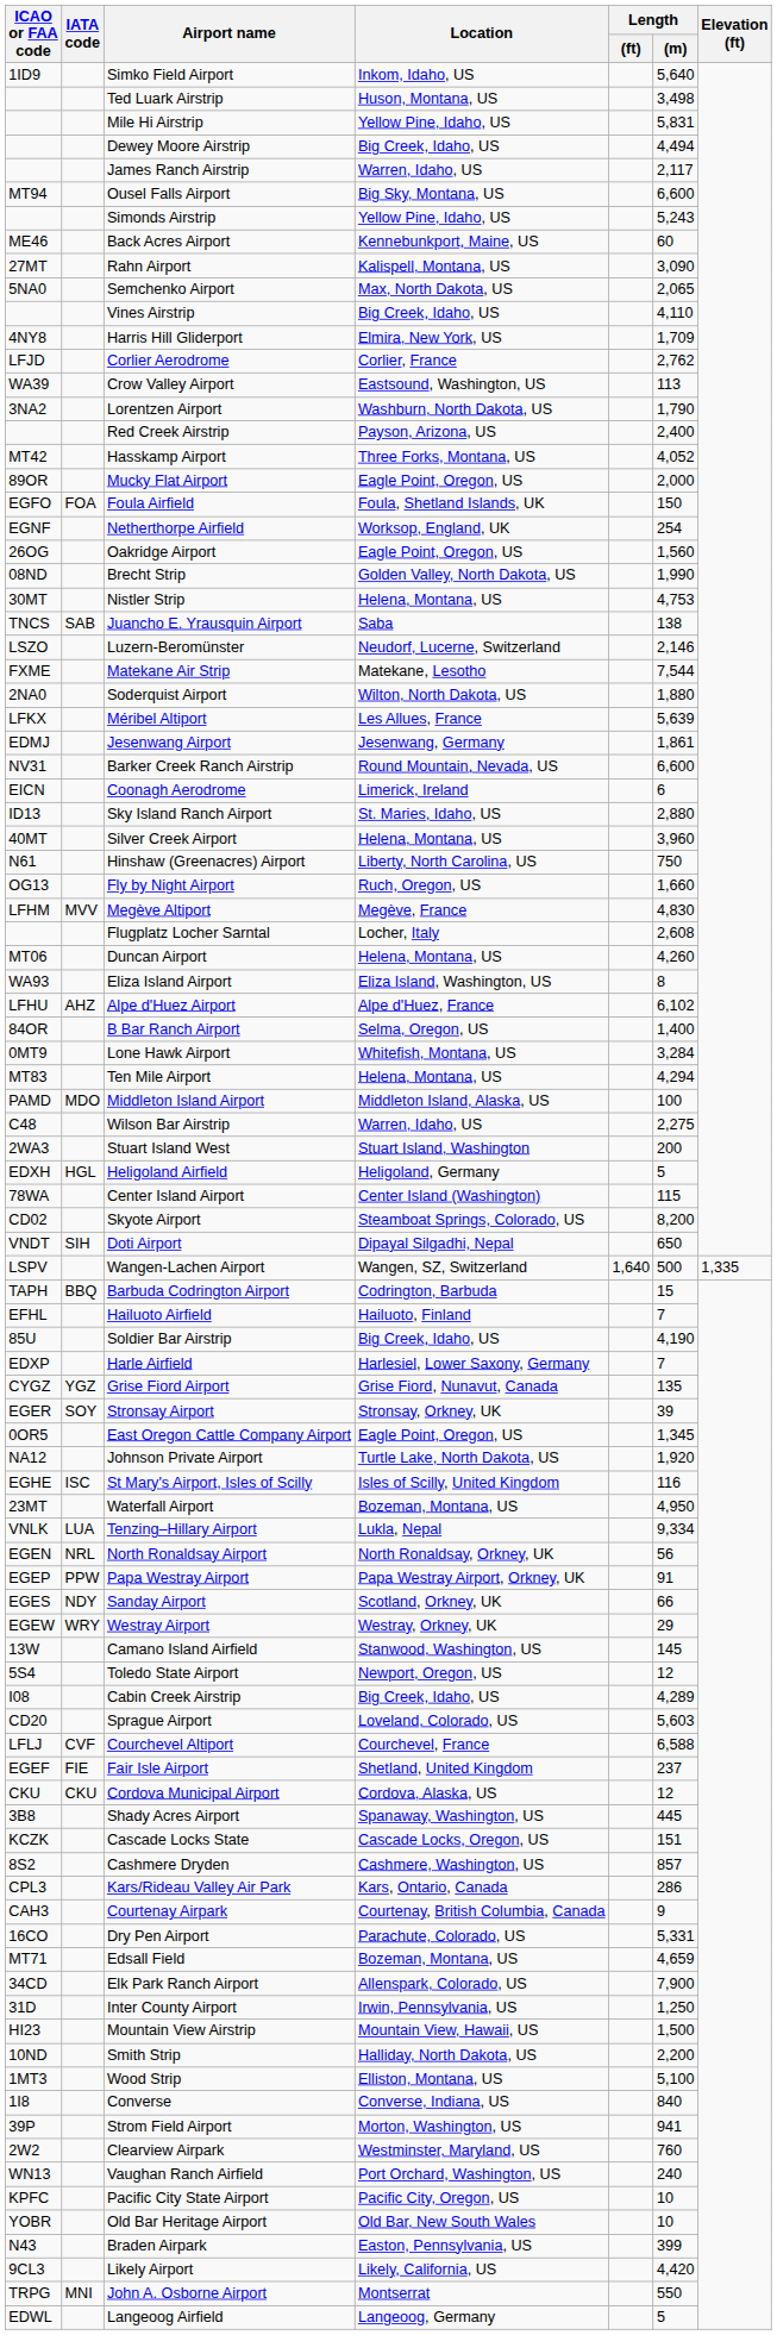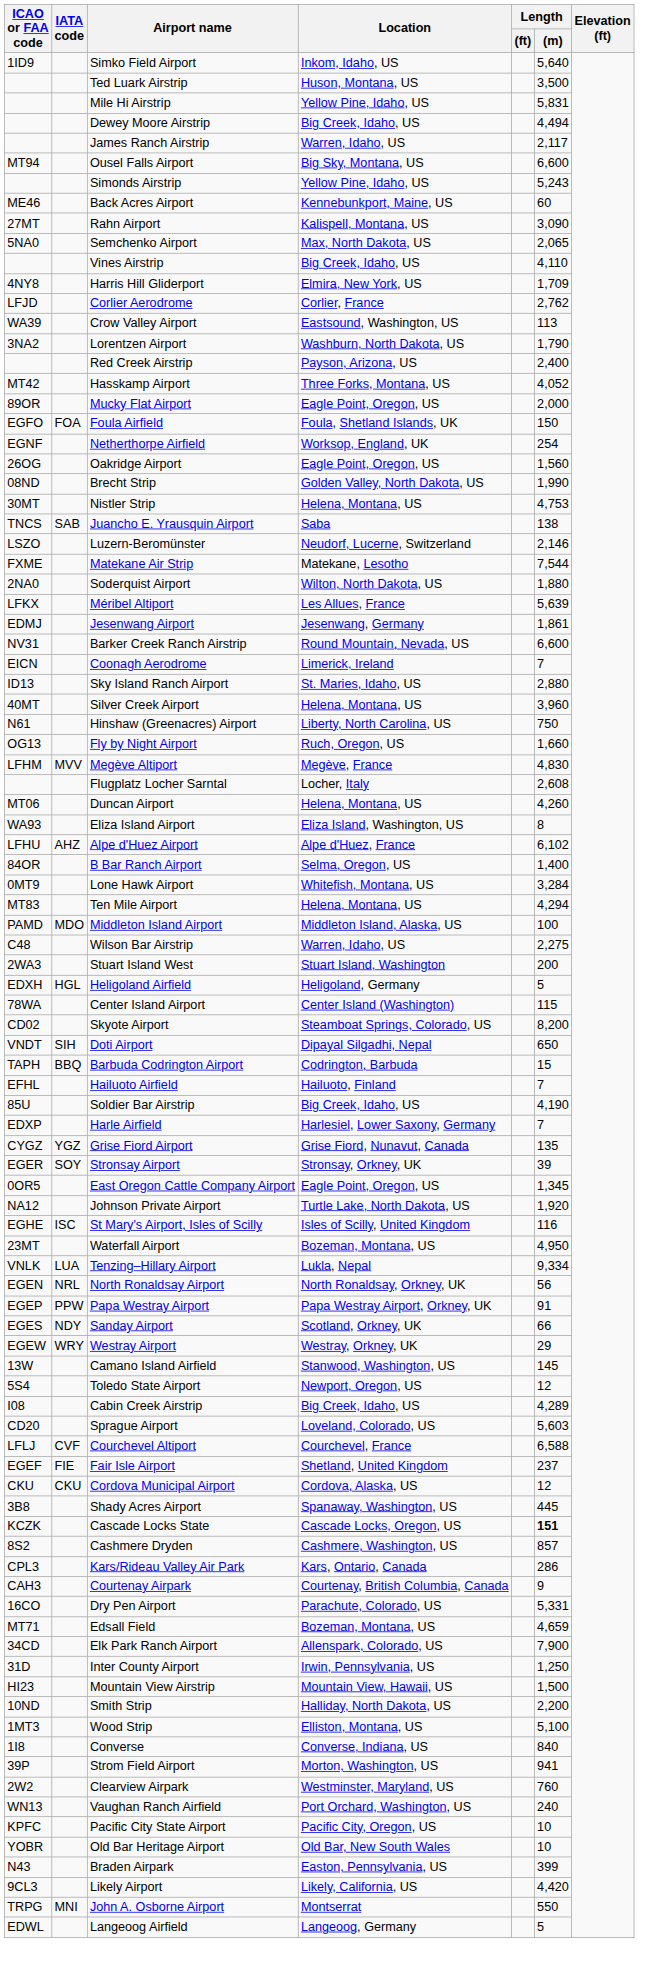 <table class="wikitable sortable">
 <tr>
 <th rowspan=2><a href='#'>ICAO</a><br>or <a href='#'>FAA</a><br>code</th>
 <th rowspan=2><a href='#'>IATA</a><br>code</th>
 <th rowspan=2>Airport name</th>
 <th rowspan=2>Location</th>
 <th colspan=2>Length</th>
 <th rowspan=2>Elevation <br>(ft)</th>
 </tr>
 <tr>
 <th>(ft)</th>
 <th>(m)</th>
 </tr>
 <tr>
 <td>1ID9</td>
 <td></td>
 <td>Simko Field Airport</td>
 <td><a href='#'>Inkom, Idaho</a>, US</td>
 <td></td>
 <td>5,640</td>
 </tr>
 <tr>
 <td></td>
 <td></td>
 <td>Ted Luark Airstrip</td>
 <td><a href='#'>Huson, Montana</a>, US</td>
 <td></td>
-<td>3,498</td>
+<td>3,500</td>
 </tr>
 <tr>
 <td></td>
 <td></td>
 <td>Mile Hi Airstrip</td>
 <td><a href='#'>Yellow Pine, Idaho</a>, US</td>
 <td></td>
 <td>5,831</td>
 </tr>
 <tr>
 <td></td>
 <td></td>
 <td>Dewey Moore Airstrip</td>
 <td><a href='#'>Big Creek, Idaho</a>, US</td>
 <td></td>
 <td>4,494</td>
 </tr>
 <tr>
 <td></td>
 <td></td>
 <td>James Ranch Airstrip</td>
 <td><a href='#'>Warren, Idaho</a>, US</td>
 <td></td>
 <td>2,117</td>
 </tr>
 <tr>
 <td>MT94</td>
 <td></td>
 <td>Ousel Falls Airport</td>
 <td><a href='#'>Big Sky, Montana</a>, US</td>
 <td></td>
 <td>6,600</td>
 </tr>
 <tr>
 <td></td>
 <td></td>
 <td>Simonds Airstrip</td>
 <td><a href='#'>Yellow Pine, Idaho</a>, US</td>
 <td></td>
 <td>5,243</td>
 </tr>
 <tr>
 <td>ME46</td>
 <td></td>
 <td>Back Acres Airport</td>
 <td><a href='#'>Kennebunkport, Maine</a>, US</td>
 <td></td>
 <td>60</td>
 </tr>
 <tr>
 <td>27MT</td>
 <td></td>
 <td>Rahn Airport</td>
 <td><a href='#'>Kalispell, Montana</a>, US</td>
 <td></td>
 <td>3,090</td>
 </tr>
 <tr>
 <td>5NA0</td>
 <td></td>
 <td>Semchenko Airport</td>
 <td><a href='#'>Max, North Dakota</a>, US</td>
 <td></td>
 <td>2,065</td>
 </tr>
 <tr>
 <td></td>
 <td></td>
 <td>Vines Airstrip</td>
 <td><a href='#'>Big Creek, Idaho</a>, US</td>
 <td></td>
 <td>4,110</td>
 </tr>
 <tr>
 <td>4NY8</td>
 <td></td>
 <td>Harris Hill Gliderport</td>
 <td><a href='#'>Elmira, New York</a>, US</td>
 <td></td>
 <td>1,709</td>
 </tr>
 <tr>
 <td>LFJD</td>
 <td></td>
 <td><a href='#'>Corlier Aerodrome</a></td>
 <td><a href='#'>Corlier</a>, <a href='#'>France</a></td>
 <td></td>
 <td>2,762</td>
 </tr>
 <tr>
 <td>WA39</td>
 <td></td>
 <td>Crow Valley Airport</td>
 <td><a href='#'>Eastsound</a>, Washington, US</td>
 <td></td>
 <td>113</td>
 </tr>
 <tr>
 <td>3NA2</td>
 <td></td>
 <td>Lorentzen Airport</td>
 <td><a href='#'>Washburn, North Dakota</a>, US</td>
 <td></td>
 <td>1,790</td>
 </tr>
 <tr>
 <td></td>
 <td></td>
 <td>Red Creek Airstrip</td>
 <td><a href='#'>Payson, Arizona</a>, US</td>
 <td></td>
 <td>2,400</td>
 </tr>
 <tr>
 <td>MT42</td>
 <td></td>
 <td>Hasskamp Airport</td>
 <td><a href='#'>Three Forks, Montana</a>, US</td>
 <td></td>
 <td>4,052</td>
 </tr>
 <tr>
 <td>89OR</td>
 <td></td>
 <td><a href='#'>Mucky Flat Airport</a></td>
 <td><a href='#'>Eagle Point, Oregon</a>, US</td>
 <td></td>
 <td>2,000</td>
 </tr>
 <tr>
 <td>EGFO</td>
 <td>FOA</td>
 <td><a href='#'>Foula Airfield</a></td>
 <td><a href='#'>Foula</a>, <a href='#'>Shetland Islands</a>, UK</td>
 <td></td>
 <td>150</td>
 </tr>
 <tr>
 <td>EGNF</td>
 <td></td>
 <td><a href='#'>Netherthorpe Airfield</a></td>
 <td><a href='#'>Worksop, England</a>, UK</td>
 <td></td>
 <td>254</td>
 </tr>
 <tr>
 <td>26OG</td>
 <td></td>
 <td>Oakridge Airport</td>
 <td><a href='#'>Eagle Point, Oregon</a>, US</td>
 <td></td>
 <td>1,560</td>
 </tr>
 <tr>
 <td>08ND</td>
 <td></td>
 <td>Brecht Strip</td>
 <td><a href='#'>Golden Valley, North Dakota</a>, US</td>
 <td></td>
 <td>1,990</td>
 </tr>
 <tr>
 <td>30MT</td>
 <td></td>
 <td>Nistler Strip</td>
 <td><a href='#'>Helena, Montana</a>, US</td>
 <td></td>
 <td>4,753</td>
 </tr>
 <tr>
 <td>TNCS</td>
 <td>SAB</td>
 <td><a href='#'>Juancho E. Yrausquin Airport</a></td>
 <td><a href='#'>Saba</a></td>
 <td></td>
 <td>138</td>
 </tr>
 <tr>
 <td>LSZO</td>
 <td></td>
 <td>Luzern-Beromünster</td>
 <td><a href='#'>Neudorf, Lucerne</a>, Switzerland</td>
 <td></td>
 <td>2,146</td>
 </tr>
 <tr>
 <td>FXME</td>
 <td></td>
 <td><a href='#'>Matekane Air Strip</a></td>
 <td>Matekane, <a href='#'>Lesotho</a></td>
 <td></td>
 <td>7,544</td>
 </tr>
 <tr>
 <td>2NA0</td>
 <td></td>
 <td>Soderquist Airport</td>
 <td><a href='#'>Wilton, North Dakota</a>, US</td>
 <td></td>
 <td>1,880</td>
 </tr>
 <tr>
 <td>LFKX</td>
 <td></td>
 <td><a href='#'>Méribel Altiport</a></td>
 <td><a href='#'>Les Allues</a>, <a href='#'>France</a></td>
 <td></td>
 <td>5,639</td>
 </tr>
 <tr>
 <td>EDMJ</td>
 <td></td>
 <td><a href='#'>Jesenwang Airport</a></td>
 <td><a href='#'>Jesenwang</a>, <a href='#'>Germany</a></td>
 <td></td>
 <td>1,861</td>
 </tr>
 <tr>
 <td>NV31</td>
 <td></td>
 <td>Barker Creek Ranch Airstrip</td>
 <td><a href='#'>Round Mountain, Nevada</a>, US</td>
 <td></td>
 <td>6,600</td>
 </tr>
 <tr>
 <td>EICN</td>
 <td></td>
 <td><a href='#'>Coonagh Aerodrome</a></td>
 <td><a href='#'>Limerick, Ireland</a></td>
 <td></td>
-<td>6</td>
+<td>7</td>
 </tr>
 <tr>
 <td>ID13</td>
 <td></td>
 <td>Sky Island Ranch Airport</td>
 <td><a href='#'>St. Maries, Idaho</a>, US</td>
 <td></td>
 <td>2,880</td>
 </tr>
 <tr>
 <td>40MT</td>
 <td></td>
 <td>Silver Creek Airport</td>
 <td><a href='#'>Helena, Montana</a>, US</td>
 <td></td>
 <td>3,960</td>
 </tr>
 <tr>
 <td>N61</td>
 <td></td>
 <td>Hinshaw (Greenacres) Airport</td>
 <td><a href='#'>Liberty, North Carolina</a>, US</td>
 <td></td>
 <td>750</td>
 </tr>
 <tr>
 <td>OG13</td>
 <td></td>
 <td><a href='#'>Fly by Night Airport</a></td>
 <td><a href='#'>Ruch, Oregon</a>, US</td>
 <td></td>
 <td>1,660</td>
 </tr>
 <tr>
 <td>LFHM</td>
 <td>MVV</td>
 <td><a href='#'>Megève Altiport</a></td>
 <td><a href='#'>Megève</a>, <a href='#'>France</a></td>
 <td></td>
 <td>4,830</td>
 </tr>
 <tr>
 <td></td>
 <td></td>
 <td>Flugplatz Locher Sarntal</td>
 <td>Locher, <a href='#'>Italy</a></td>
 <td></td>
 <td>2,608</td>
 </tr>
 <tr>
 <td>MT06</td>
 <td></td>
 <td>Duncan Airport</td>
 <td><a href='#'>Helena, Montana</a>, US</td>
 <td></td>
 <td>4,260</td>
 </tr>
 <tr>
 <td>WA93</td>
 <td></td>
 <td>Eliza Island Airport</td>
 <td><a href='#'>Eliza Island</a>, Washington, US</td>
 <td></td>
 <td>8</td>
 </tr>
 <tr>
 <td>LFHU</td>
 <td>AHZ</td>
 <td><a href='#'>Alpe d'Huez Airport</a></td>
 <td><a href='#'>Alpe d'Huez</a>, <a href='#'>France</a></td>
 <td></td>
 <td>6,102</td>
 </tr>
 <tr>
 <td>84OR</td>
 <td></td>
 <td><a href='#'>B Bar Ranch Airport</a></td>
 <td><a href='#'>Selma, Oregon</a>, US</td>
 <td></td>
 <td>1,400</td>
 </tr>
 <tr>
 <td>0MT9</td>
 <td></td>
 <td>Lone Hawk Airport</td>
 <td><a href='#'>Whitefish, Montana</a>, US</td>
 <td></td>
 <td>3,284</td>
 </tr>
 <tr>
 <td>MT83</td>
 <td></td>
 <td>Ten Mile Airport</td>
 <td><a href='#'>Helena, Montana</a>, US</td>
 <td></td>
 <td>4,294</td>
 </tr>
 <tr>
 <td>PAMD</td>
 <td>MDO</td>
 <td><a href='#'>Middleton Island Airport</a></td>
 <td><a href='#'>Middleton Island, Alaska</a>, US</td>
 <td></td>
 <td>100</td>
 </tr>
 <tr>
 <td>C48</td>
 <td></td>
 <td>Wilson Bar Airstrip</td>
 <td><a href='#'>Warren, Idaho</a>, US</td>
 <td></td>
 <td>2,275</td>
 </tr>
 <tr>
 <td>2WA3</td>
 <td></td>
 <td>Stuart Island West</td>
 <td><a href='#'>Stuart Island, Washington</a></td>
 <td></td>
 <td>200</td>
 </tr>
 <tr>
 <td>EDXH</td>
 <td>HGL</td>
 <td><a href='#'>Heligoland Airfield</a></td>
 <td><a href='#'>Heligoland</a>, Germany</td>
 <td></td>
 <td>5</td>
 </tr>
 <tr>
 <td>78WA</td>
 <td></td>
 <td>Center Island Airport</td>
 <td><a href='#'>Center Island (Washington)</a></td>
 <td></td>
 <td>115</td>
 </tr>
 <tr>
 <td>CD02</td>
 <td></td>
 <td>Skyote Airport</td>
 <td><a href='#'>Steamboat Springs, Colorado</a>, US</td>
 <td></td>
 <td>8,200</td>
 </tr>
 <tr>
 <td>VNDT</td>
 <td>SIH</td>
 <td><a href='#'>Doti Airport</a></td>
 <td><a href='#'>Dipayal Silgadhi, Nepal</a></td>
 <td></td>
 <td>650</td>
-</tr>
-<tr>
-<td>LSPV</td>
-<td></td>
-<td>Wangen-Lachen Airport</td>
-<td>Wangen, SZ, Switzerland</td>
-<td>1,640</td>
-<td>500</td>
-<td>1,335</td>
 </tr>
 <tr>
 <td>TAPH</td>
 <td>BBQ</td>
 <td><a href='#'>Barbuda Codrington Airport</a></td>
 <td><a href='#'>Codrington, Barbuda</a></td>
 <td></td>
 <td>15</td>
 </tr>
 <tr>
 <td>EFHL</td>
 <td></td>
 <td><a href='#'>Hailuoto Airfield</a></td>
 <td><a href='#'>Hailuoto</a>, <a href='#'>Finland</a></td>
 <td></td>
 <td>7</td>
 </tr>
 <tr>
 <td>85U</td>
 <td></td>
 <td>Soldier Bar Airstrip</td>
 <td><a href='#'>Big Creek, Idaho</a>, US</td>
 <td></td>
 <td>4,190</td>
 </tr>
 <tr>
 <td>EDXP</td>
 <td></td>
 <td><a href='#'>Harle Airfield</a></td>
 <td><a href='#'>Harlesiel</a>, <a href='#'>Lower Saxony</a>, <a href='#'>Germany</a></td>
 <td></td>
 <td>7</td>
 </tr>
 <tr>
 <td>CYGZ</td>
 <td>YGZ</td>
 <td><a href='#'>Grise Fiord Airport</a></td>
 <td><a href='#'>Grise Fiord</a>, <a href='#'>Nunavut</a>, <a href='#'>Canada</a></td>
 <td></td>
 <td>135</td>
 </tr>
 <tr>
 <td>EGER</td>
 <td>SOY</td>
 <td><a href='#'>Stronsay Airport</a></td>
 <td><a href='#'>Stronsay</a>, <a href='#'>Orkney</a>, UK</td>
 <td></td>
 <td>39</td>
 </tr>
 <tr>
 <td>0OR5</td>
 <td></td>
 <td><a href='#'>East Oregon Cattle Company Airport</a></td>
 <td><a href='#'>Eagle Point, Oregon</a>, US</td>
 <td></td>
 <td>1,345</td>
 </tr>
 <tr>
 <td>NA12</td>
 <td></td>
 <td>Johnson Private Airport</td>
 <td><a href='#'>Turtle Lake, North Dakota</a>, US</td>
 <td></td>
 <td>1,920</td>
 </tr>
 <tr>
 <td>EGHE</td>
 <td>ISC</td>
 <td><a href='#'>St Mary's Airport, Isles of Scilly</a></td>
 <td><a href='#'>Isles of Scilly</a>, <a href='#'>United Kingdom</a></td>
 <td></td>
 <td>116</td>
 </tr>
 <tr>
 <td>23MT</td>
 <td></td>
 <td>Waterfall Airport</td>
 <td><a href='#'>Bozeman, Montana</a>, US</td>
 <td></td>
 <td>4,950</td>
 </tr>
 <tr>
 <td>VNLK</td>
 <td>LUA</td>
 <td><a href='#'>Tenzing–Hillary Airport</a></td>
 <td><a href='#'>Lukla</a>, <a href='#'>Nepal</a></td>
 <td></td>
 <td>9,334</td>
 </tr>
 <tr>
 <td>EGEN</td>
 <td>NRL</td>
 <td><a href='#'>North Ronaldsay Airport</a></td>
 <td><a href='#'>North Ronaldsay</a>, <a href='#'>Orkney</a>, UK</td>
 <td></td>
 <td>56</td>
 </tr>
 <tr>
 <td>EGEP</td>
 <td>PPW</td>
 <td><a href='#'>Papa Westray Airport</a></td>
 <td><a href='#'>Papa Westray Airport</a>, <a href='#'>Orkney</a>, UK</td>
 <td></td>
 <td>91</td>
 </tr>
 <tr>
 <td>EGES</td>
 <td>NDY</td>
 <td><a href='#'>Sanday Airport</a></td>
 <td><a href='#'>Scotland</a>, <a href='#'>Orkney</a>, UK</td>
 <td></td>
 <td>66</td>
 </tr>
 <tr>
 <td>EGEW</td>
 <td>WRY</td>
 <td><a href='#'>Westray Airport</a></td>
 <td><a href='#'>Westray</a>, <a href='#'>Orkney</a>, UK</td>
 <td></td>
 <td>29</td>
 </tr>
 <tr>
 <td>13W</td>
 <td></td>
 <td>Camano Island Airfield </td>
 <td><a href='#'>Stanwood, Washington</a>, US</td>
 <td></td>
 <td>145</td>
 </tr>
 <tr>
 <td>5S4</td>
 <td></td>
 <td>Toledo State Airport </td>
 <td><a href='#'>Newport, Oregon</a>, US</td>
 <td></td>
 <td>12</td>
 </tr>
 <tr>
 <td>I08</td>
 <td></td>
 <td>Cabin Creek Airstrip</td>
 <td><a href='#'>Big Creek, Idaho</a>, US</td>
 <td></td>
 <td>4,289</td>
 </tr>
 <tr>
 <td>CD20</td>
 <td></td>
 <td>Sprague Airport</td>
 <td><a href='#'>Loveland, Colorado</a>, US</td>
 <td></td>
 <td>5,603</td>
 </tr>
 <tr>
 <td>LFLJ</td>
 <td>CVF</td>
 <td><a href='#'>Courchevel Altiport</a></td>
 <td><a href='#'>Courchevel</a>, <a href='#'>France</a></td>
 <td></td>
 <td>6,588</td>
 </tr>
 <tr>
 <td>EGEF</td>
 <td>FIE</td>
 <td><a href='#'>Fair Isle Airport</a></td>
 <td><a href='#'>Shetland</a>, <a href='#'>United Kingdom</a></td>
 <td></td>
 <td>237</td>
 </tr>
 <tr>
 <td>CKU</td>
 <td>CKU</td>
 <td><a href='#'>Cordova Municipal Airport</a></td>
 <td><a href='#'>Cordova, Alaska</a>, US</td>
 <td></td>
 <td>12</td>
 </tr>
 <tr>
 <td>3B8</td>
 <td></td>
 <td>Shady Acres Airport</td>
 <td><a href='#'>Spanaway, Washington</a>, US</td>
 <td></td>
 <td>445</td>
 </tr>
 <tr>
 <td>KCZK</td>
 <td></td>
 <td>Cascade Locks State</td>
 <td><a href='#'>Cascade Locks, Oregon</a>, US</td>
 <td></td>
-<td>151</td>
+<td><strong>151</strong></td>
 </tr>
 <tr>
 <td>8S2</td>
 <td></td>
 <td>Cashmere Dryden</td>
 <td><a href='#'>Cashmere, Washington</a>, US</td>
 <td></td>
 <td>857</td>
 </tr>
 <tr>
 <td>CPL3</td>
 <td></td>
 <td><a href='#'>Kars/Rideau Valley Air Park</a></td>
 <td><a href='#'>Kars</a>, <a href='#'>Ontario</a>, <a href='#'>Canada</a></td>
 <td></td>
 <td>286</td>
 </tr>
 <tr>
 <td>CAH3</td>
 <td></td>
 <td><a href='#'>Courtenay Airpark</a></td>
 <td><a href='#'>Courtenay</a>, <a href='#'>British Columbia</a>, <a href='#'>Canada</a></td>
 <td></td>
 <td>9</td>
 </tr>
 <tr>
 <td>16CO</td>
 <td></td>
 <td>Dry Pen Airport</td>
 <td><a href='#'>Parachute, Colorado</a>, US</td>
 <td></td>
 <td>5,331</td>
 </tr>
 <tr>
 <td>MT71</td>
 <td></td>
 <td>Edsall Field</td>
 <td><a href='#'>Bozeman, Montana</a>, US</td>
 <td></td>
 <td>4,659</td>
 </tr>
 <tr>
 <td>34CD</td>
 <td></td>
 <td>Elk Park Ranch Airport</td>
 <td><a href='#'>Allenspark, Colorado</a>, US</td>
 <td></td>
 <td>7,900</td>
 </tr>
 <tr>
 <td>31D</td>
 <td></td>
 <td>Inter County Airport</td>
 <td><a href='#'>Irwin, Pennsylvania</a>, US</td>
 <td></td>
 <td>1,250</td>
 </tr>
 <tr>
 <td>HI23</td>
 <td></td>
 <td>Mountain View Airstrip</td>
 <td><a href='#'>Mountain View, Hawaii</a>, US</td>
 <td></td>
 <td>1,500</td>
 </tr>
 <tr>
 <td>10ND</td>
 <td></td>
 <td>Smith Strip</td>
 <td><a href='#'>Halliday, North Dakota</a>, US</td>
 <td></td>
 <td>2,200</td>
 </tr>
 <tr>
 <td>1MT3</td>
 <td></td>
 <td>Wood Strip</td>
 <td><a href='#'>Elliston, Montana</a>, US</td>
 <td></td>
 <td>5,100</td>
 </tr>
 <tr>
 <td>1I8</td>
 <td></td>
 <td>Converse</td>
 <td><a href='#'>Converse, Indiana</a>, US</td>
 <td></td>
 <td>840</td>
 </tr>
 <tr>
 <td>39P</td>
 <td></td>
 <td>Strom Field Airport</td>
 <td><a href='#'>Morton, Washington</a>, US</td>
 <td></td>
 <td>941</td>
 </tr>
 <tr>
 <td>2W2</td>
 <td></td>
 <td>Clearview Airpark</td>
 <td><a href='#'>Westminster, Maryland</a>, US</td>
 <td></td>
 <td>760</td>
 </tr>
 <tr>
 <td>WN13</td>
 <td></td>
 <td>Vaughan Ranch Airfield</td>
 <td><a href='#'>Port Orchard, Washington</a>, US</td>
 <td></td>
 <td>240</td>
 </tr>
 <tr>
 <td>KPFC</td>
 <td></td>
 <td>Pacific City State Airport</td>
 <td><a href='#'>Pacific City, Oregon</a>, US</td>
 <td></td>
 <td>10</td>
 </tr>
 <tr>
 <td>YOBR</td>
 <td></td>
 <td>Old Bar Heritage Airport</td>
 <td><a href='#'>Old Bar, New South Wales</a></td>
 <td></td>
 <td>10</td>
 </tr>
 <tr>
 <td>N43</td>
 <td></td>
 <td>Braden Airpark</td>
 <td><a href='#'>Easton, Pennsylvania</a>, US</td>
 <td></td>
 <td>399</td>
 </tr>
 <tr>
 <td>9CL3</td>
 <td></td>
 <td>Likely Airport</td>
 <td><a href='#'>Likely, California</a>, US</td>
 <td></td>
 <td>4,420</td>
 </tr>
 <tr>
 <td>TRPG</td>
 <td>MNI</td>
 <td><a href='#'>John A. Osborne Airport</a></td>
 <td><a href='#'>Montserrat</a></td>
 <td></td>
 <td>550</td>
 </tr>
 <tr>
 <td>EDWL</td>
 <td></td>
 <td>Langeoog Airfield</td>
 <td><a href='#'>Langeoog</a>, Germany</td>
 <td></td>
 <td>5</td>
 </tr>
 </table>
